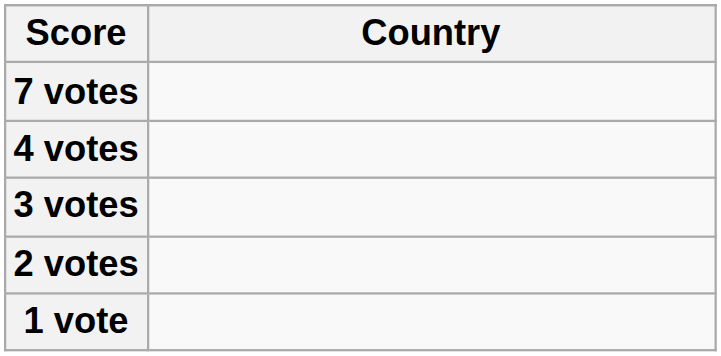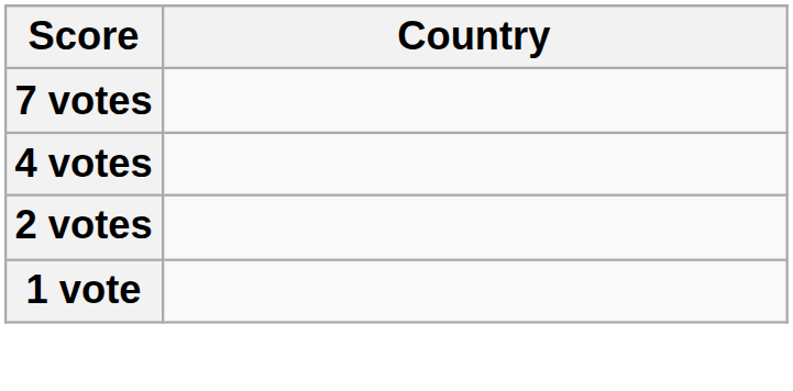 <table class="wikitable">
 <tr>
 </tr>
 <tr>
 <th scope="col" width="20%">Score</th>
 <th scope="col">Country</th>
 </tr>
 <tr>
 <th scope="row">7 votes</th>
 <td></td>
 </tr>
 <tr>
 <th scope="row">4 votes</th>
 <td></td>
 </tr>
 <tr>
-<th scope="row">3 votes</th>
-<td></td>
-</tr>
-<tr>
 <th scope="row">2 votes</th>
 <td></td>
 </tr>
 <tr>
 <th scope="row">1 vote</th>
 <td></td>
 </tr>
 </table>
